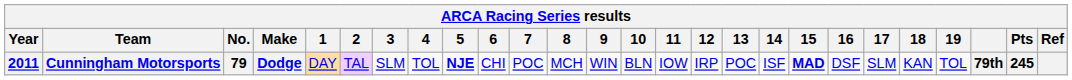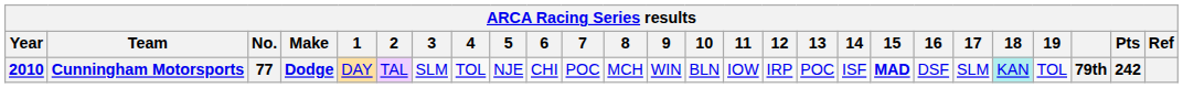 <table class="wikitable" style="text-align:center; font-size:75%">
 <tr>
 <th colspan=48><a href='#'>ARCA Racing Series</a> results</th>
 </tr>
 <tr>
 <th>Year</th>
 <th>Team</th>
 <th>No.</th>
 <th>Make</th>
 <th>1</th>
 <th>2</th>
 <th>3</th>
 <th>4</th>
 <th>5</th>
 <th>6</th>
 <th>7</th>
 <th>8</th>
 <th>9</th>
 <th>10</th>
 <th>11</th>
 <th>12</th>
 <th>13</th>
 <th>14</th>
 <th>15</th>
 <th>16</th>
 <th>17</th>
 <th>18</th>
 <th>19</th>
 <th></th>
 <th>Pts</th>
 <th>Ref</th>
 </tr>
 <tr>
-<th><a href='#'>2011</a></th>
+<th><a href='#'>2010</a></th>
 <th><a href='#'>Cunningham Motorsports</a></th>
-<th>79</th>
+<th>77</th>
 <th><a href='#'>Dodge</a></th>
 <td style="background:#FFDF9F;"><a href='#'>DAY</a><br></td>
 <td style="background:#EFCFFF;"><a href='#'>TAL</a><br></td>
 <td><a href='#'>SLM</a></td>
 <td><a href='#'>TOL</a></td>
-<td><strong><a href='#'>NJE</a></strong></td>
+<td><a href='#'>NJE</a></td>
 <td><a href='#'>CHI</a></td>
 <td><a href='#'>POC</a></td>
 <td><a href='#'>MCH</a></td>
 <td><a href='#'>WIN</a></td>
 <td><a href='#'>BLN</a></td>
 <td><a href='#'>IOW</a></td>
 <td><a href='#'>IRP</a></td>
 <td><a href='#'>POC</a></td>
 <td><a href='#'>ISF</a></td>
 <td><strong><a href='#'>MAD</a></strong></td>
 <td><a href='#'>DSF</a></td>
 <td><a href='#'>SLM</a></td>
-<td><a href='#'>KAN</a></td>
+<td style="background: paleturquoise;"><a href='#'>KAN</a></td>
 <td><a href='#'>TOL</a></td>
 <th>79th</th>
-<th>245</th>
+<th>242</th>
 <th></th>
 </tr>
 </table>
